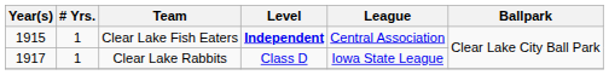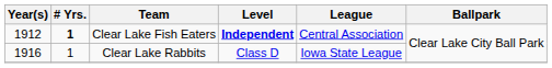 <table class="wikitable" style="text-align:center; font-size: 95%;">
 <tr>
 <th>Year(s)</th>
 <th># Yrs.</th>
 <th>Team</th>
 <th>Level</th>
 <th>League</th>
 <th>Ballpark</th>
 </tr>
 <tr>
-<td>1915</td>
-<td>1</td>
+<td>1912</td>
+<td><strong>1</strong></td>
 <td>Clear Lake Fish Eaters</td>
 <td><strong><a href='#'>Independent</a></strong></td>
 <td><a href='#'>Central Association</a></td>
 <td rowspan=2>Clear Lake City Ball Park</td>
 </tr>
 <tr>
-<td>1917</td>
+<td>1916</td>
 <td>1</td>
 <td>Clear Lake Rabbits</td>
 <td><a href='#'>Class D</a></td>
 <td><a href='#'>Iowa State League</a></td>
 </tr>
 <tr>
 </tr>
 </table>
